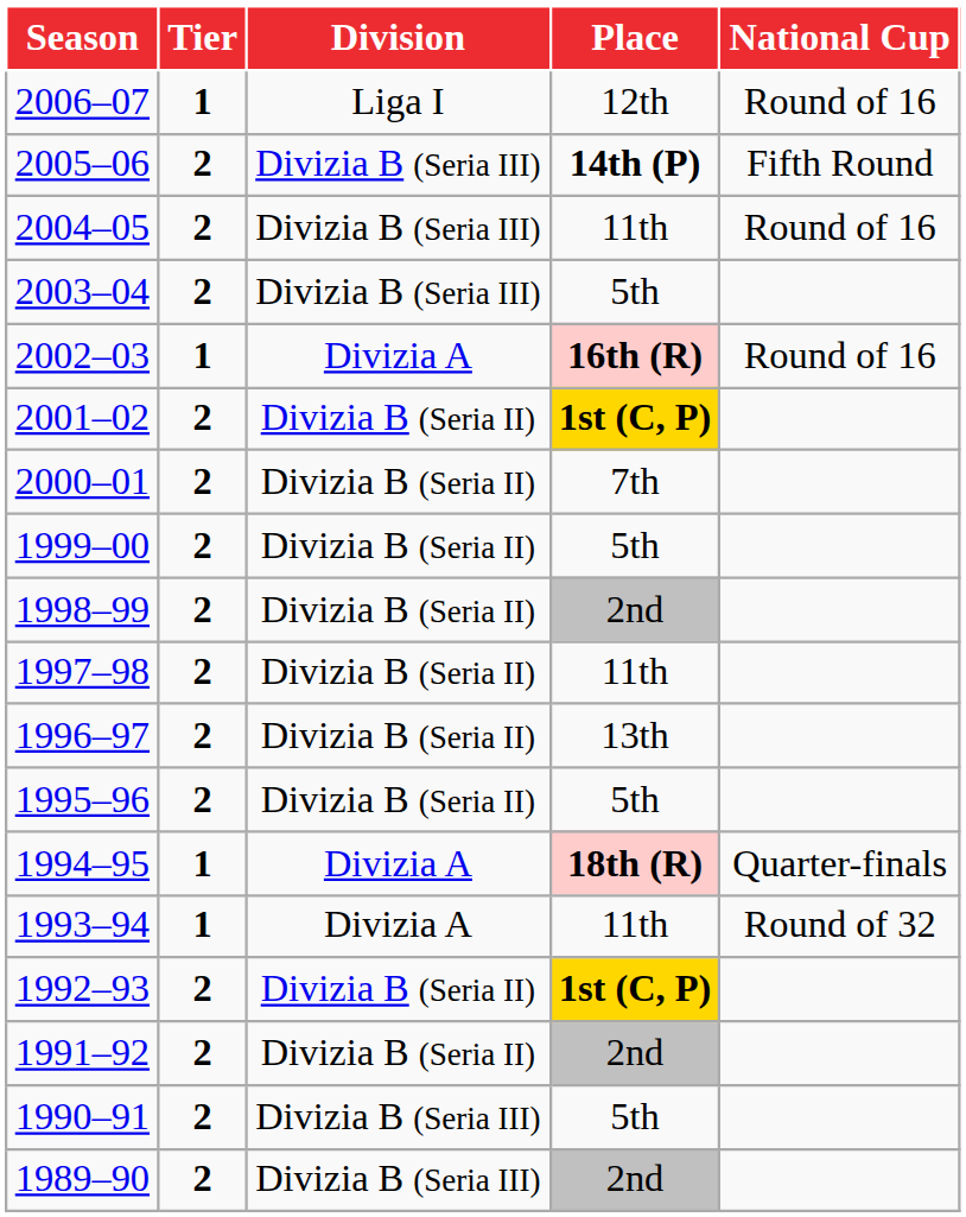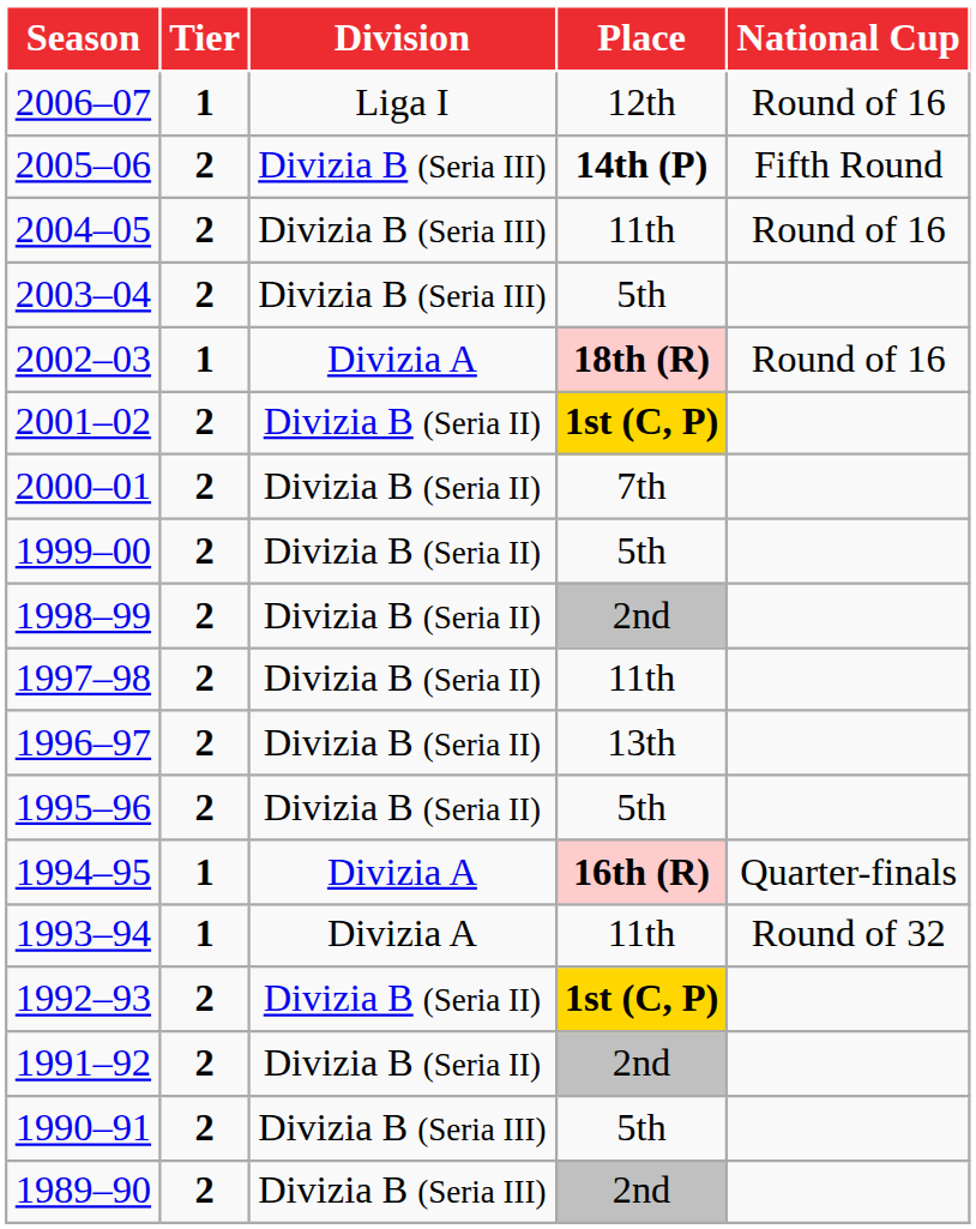 <table class="wikitable" style="text-align:center; font-size:90%">
 <tr>
 <th style="background:#ed2c31;color:#fefefe;border:1px solid #fefefe;">Season</th>
 <th style="background:#ed2c31;color:#fefefe;border:1px solid #fefefe;">Tier</th>
 <th style="background:#ed2c31;color:#fefefe;border:1px solid #fefefe;">Division</th>
 <th style="background:#ed2c31;color:#fefefe;border:1px solid #fefefe;">Place</th>
 <th style="background:#ed2c31;color:#fefefe;border:1px solid #fefefe;">National Cup</th>
 </tr>
 <tr>
 <td><a href='#'>2006–07</a></td>
 <td><strong>1</strong></td>
 <td>Liga I</td>
 <td>12th</td>
 <td>Round of 16</td>
 </tr>
 <tr>
 <td><a href='#'>2005–06</a></td>
 <td><strong>2</strong></td>
 <td><a href='#'>Divizia B</a> <small>(Seria III)</small></td>
 <td><strong>14th</strong> <strong>(P)</strong></td>
 <td>Fifth Round</td>
 </tr>
 <tr>
 <td><a href='#'>2004–05</a></td>
 <td><strong>2</strong></td>
 <td>Divizia B <small>(Seria III)</small></td>
 <td>11th</td>
 <td>Round of 16</td>
 </tr>
 <tr>
 <td><a href='#'>2003–04</a></td>
 <td><strong>2</strong></td>
 <td>Divizia B <small>(Seria III)</small></td>
 <td>5th</td>
 <td></td>
 </tr>
 <tr>
 <td><a href='#'>2002–03</a></td>
 <td><strong>1</strong></td>
 <td><a href='#'>Divizia A</a></td>
-<td align=center bgcolor=#FFCCCC><strong>16th</strong> <strong>(R)</strong></td>
+<td align=center bgcolor=#FFCCCC><strong>18th</strong> <strong>(R)</strong></td>
 <td>Round of 16</td>
 </tr>
 <tr>
 <td><a href='#'>2001–02</a></td>
 <td><strong>2</strong></td>
 <td><a href='#'>Divizia B</a> <small>(Seria II)</small></td>
 <td align=center bgcolor=gold><strong>1st</strong> <strong>(C, P)</strong></td>
 <td></td>
 </tr>
 <tr>
 <td><a href='#'>2000–01</a></td>
 <td><strong>2</strong></td>
 <td>Divizia B <small>(Seria II)</small></td>
 <td>7th</td>
 <td></td>
 </tr>
 <tr>
 <td><a href='#'>1999–00</a></td>
 <td><strong>2</strong></td>
 <td>Divizia B <small>(Seria II)</small></td>
 <td>5th</td>
 <td></td>
 </tr>
 <tr>
 <td><a href='#'>1998–99</a></td>
 <td><strong>2</strong></td>
 <td>Divizia B <small>(Seria II)</small></td>
 <td align=center bgcolor=silver>2nd</td>
 <td></td>
 </tr>
 <tr>
 <td><a href='#'>1997–98</a></td>
 <td><strong>2</strong></td>
 <td>Divizia B <small>(Seria II)</small></td>
 <td>11th</td>
 <td></td>
 </tr>
 <tr>
 <td><a href='#'>1996–97</a></td>
 <td><strong>2</strong></td>
 <td>Divizia B <small>(Seria II)</small></td>
 <td>13th</td>
 <td></td>
 </tr>
 <tr>
 <td><a href='#'>1995–96</a></td>
 <td><strong>2</strong></td>
 <td>Divizia B <small>(Seria II)</small></td>
 <td>5th</td>
 <td></td>
 </tr>
 <tr>
 <td><a href='#'>1994–95</a></td>
 <td><strong>1</strong></td>
 <td><a href='#'>Divizia A</a></td>
-<td align=center bgcolor=#FFCCCC><strong>18th</strong> <strong>(R)</strong></td>
+<td align=center bgcolor=#FFCCCC><strong>16th</strong> <strong>(R)</strong></td>
 <td>Quarter-finals</td>
 </tr>
 <tr>
 <td><a href='#'>1993–94</a></td>
 <td><strong>1</strong></td>
 <td>Divizia A</td>
 <td>11th</td>
 <td>Round of 32</td>
 </tr>
 <tr>
 <td><a href='#'>1992–93</a></td>
 <td><strong>2</strong></td>
 <td><a href='#'>Divizia B</a> <small>(Seria II)</small></td>
 <td align=center bgcolor=gold><strong>1st</strong> <strong>(C, P)</strong></td>
 <td></td>
 </tr>
 <tr>
 <td><a href='#'>1991–92</a></td>
 <td><strong>2</strong></td>
 <td>Divizia B <small>(Seria II)</small></td>
 <td align=center bgcolor=silver>2nd</td>
 <td></td>
 </tr>
 <tr>
 <td><a href='#'>1990–91</a></td>
 <td><strong>2</strong></td>
 <td>Divizia B <small>(Seria III)</small></td>
 <td>5th</td>
 <td></td>
 </tr>
 <tr>
 <td><a href='#'>1989–90</a></td>
 <td><strong>2</strong></td>
 <td>Divizia B <small>(Seria III)</small></td>
 <td align=center bgcolor=silver>2nd</td>
 <td></td>
 </tr>
 </table>
